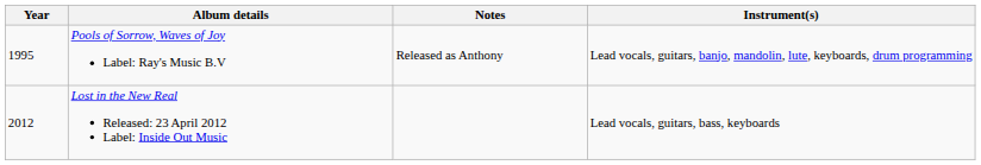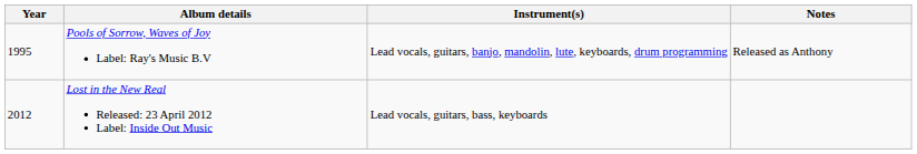 <table class="wikitable">
 <tr>
 <th>Year</th>
 <th>Album details</th>
+<th width=40%>Instrument(s)</th>
 <th width=20%>Notes</th>
-<th width=40%>Instrument(s)</th>
 </tr>
 <tr>
 <td>1995</td>
 <td><em><a href='#'>Pools of Sorrow, Waves of Joy</a></em><br><ul><li>Label: Ray's Music B.V</li></ul></td>
+<td>Lead vocals, guitars, <a href='#'>banjo</a>, <a href='#'>mandolin</a>, <a href='#'>lute</a>, keyboards, <a href='#'>drum programming</a></td>
 <td>Released as Anthony</td>
-<td>Lead vocals, guitars, <a href='#'>banjo</a>, <a href='#'>mandolin</a>, <a href='#'>lute</a>, keyboards, <a href='#'>drum programming</a></td>
 </tr>
 <tr>
 <td>2012</td>
 <td><em><a href='#'>Lost in the New Real</a></em><br><ul><li>Released: 23 April 2012</li><li>Label: <a href='#'>Inside Out Music</a></li></ul></td>
+<td>Lead vocals, guitars, bass, keyboards</td>
 <td></td>
-<td>Lead vocals, guitars, bass, keyboards</td>
 </tr>
 </table>
